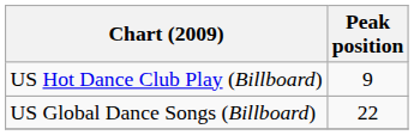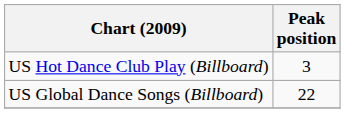 <table class="wikitable">
 <tr>
 <th>Chart (2009)</th>
 <th>Peak<br>position</th>
 </tr>
 <tr>
 <td>US <a href='#'>Hot Dance Club Play</a> (<em>Billboard</em>)</td>
-<td align="center">9</td>
+<td align="center">3</td>
 </tr>
 <tr>
 <td>US Global Dance Songs (<em>Billboard</em>)</td>
 <td align="center">22</td>
 </tr>
 <tr>
 </tr>
 </table>
